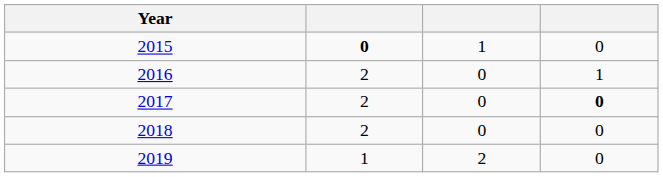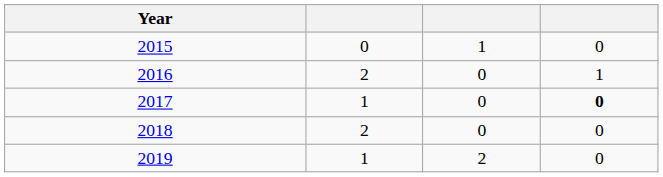 <table class="wikitable" width=30% style="font-size:100%; text-align:center;">
 <tr>
 <th>Year</th>
 <th></th>
 <th></th>
 <th></th>
 </tr>
 <tr>
 <td><a href='#'>2015</a></td>
-<td><strong>0</strong></td>
+<td>0</td>
 <td>1</td>
 <td>0</td>
 </tr>
 <tr>
 <td><a href='#'>2016</a></td>
 <td>2</td>
 <td>0</td>
 <td>1</td>
 </tr>
 <tr>
 <td><a href='#'>2017</a></td>
-<td>2</td>
+<td>1</td>
 <td>0</td>
 <td><strong>0</strong></td>
 </tr>
 <tr>
 <td><a href='#'>2018</a></td>
 <td>2</td>
 <td>0</td>
 <td>0</td>
 </tr>
 <tr>
 <td><a href='#'>2019</a></td>
 <td>1</td>
 <td>2</td>
 <td>0</td>
 </tr>
 </table>
